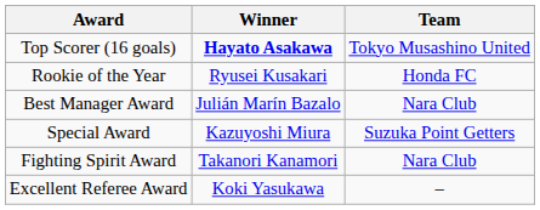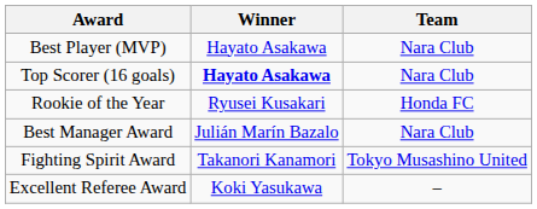 <table class="wikitable" style="text-align:center">
 <tr>
 <th>Award</th>
 <th>Winner</th>
 <th>Team</th>
 </tr>
 <tr>
+<td>Best Player (MVP)</td>
+<td><a href='#'>Hayato Asakawa</a></td>
+<td><a href='#'>Nara Club</a></td>
+</tr>
+<tr>
 <td>Top Scorer (16 goals)</td>
 <td><strong><a href='#'>Hayato Asakawa</a></strong></td>
-<td><a href='#'>Tokyo Musashino United</a></td>
+<td><a href='#'>Nara Club</a></td>
 </tr>
 <tr>
 <td>Rookie of the Year</td>
 <td><a href='#'>Ryusei Kusakari</a></td>
 <td><a href='#'>Honda FC</a></td>
 </tr>
 <tr>
 <td>Best Manager Award</td>
 <td><a href='#'>Julián Marín Bazalo</a></td>
 <td><a href='#'>Nara Club</a></td>
 </tr>
 <tr>
-<td>Special Award</td>
-<td><a href='#'>Kazuyoshi Miura</a></td>
-<td><a href='#'>Suzuka Point Getters</a></td>
-</tr>
-<tr>
 <td>Fighting Spirit Award</td>
 <td><a href='#'>Takanori Kanamori</a></td>
-<td><a href='#'>Nara Club</a></td>
+<td><a href='#'>Tokyo Musashino United</a></td>
 </tr>
 <tr>
 <td>Excellent Referee Award</td>
 <td><a href='#'>Koki Yasukawa</a></td>
 <td>–</td>
 </tr>
 </table>
